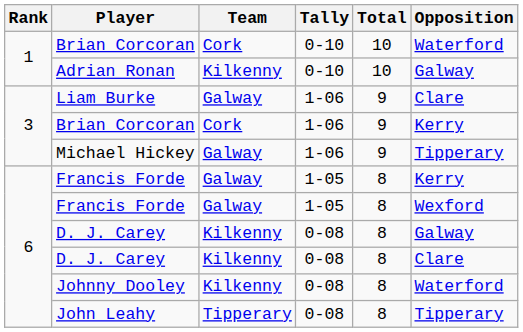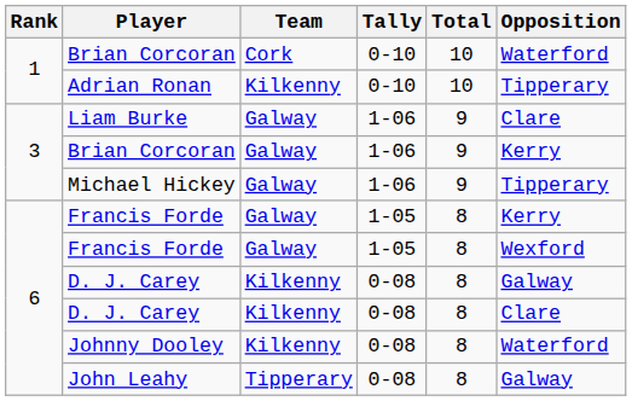 <table class="wikitable">
 <tr>
 <th>Rank</th>
 <th>Player</th>
 <th>Team</th>
 <th>Tally</th>
 <th>Total</th>
 <th>Opposition</th>
 </tr>
 <tr>
 <td rowspan=2 align=center>1</td>
 <td><a href='#'>Brian Corcoran</a></td>
 <td><a href='#'>Cork</a></td>
 <td align=center>0-10</td>
 <td align=center>10</td>
 <td><a href='#'>Waterford</a></td>
 </tr>
 <tr>
 <td><a href='#'>Adrian Ronan</a></td>
 <td><a href='#'>Kilkenny</a></td>
 <td align=center>0-10</td>
 <td align=center>10</td>
-<td><a href='#'>Galway</a></td>
+<td><a href='#'>Tipperary</a></td>
 </tr>
 <tr>
 <td rowspan=3 align=center>3</td>
 <td><a href='#'>Liam Burke</a></td>
 <td><a href='#'>Galway</a></td>
 <td align=center>1-06</td>
 <td align=center>9</td>
 <td><a href='#'>Clare</a></td>
 </tr>
 <tr>
 <td><a href='#'>Brian Corcoran</a></td>
-<td><a href='#'>Cork</a></td>
+<td><a href='#'>Galway</a></td>
 <td align=center>1-06</td>
 <td align=center>9</td>
 <td><a href='#'>Kerry</a></td>
 </tr>
 <tr>
 <td>Michael Hickey</td>
 <td><a href='#'>Galway</a></td>
 <td align=center>1-06</td>
 <td align=center>9</td>
 <td><a href='#'>Tipperary</a></td>
 </tr>
 <tr>
 <td rowspan=6 align=center>6</td>
 <td><a href='#'>Francis Forde</a></td>
 <td><a href='#'>Galway</a></td>
 <td align=center>1-05</td>
 <td align=center>8</td>
 <td><a href='#'>Kerry</a></td>
 </tr>
 <tr>
 <td><a href='#'>Francis Forde</a></td>
 <td><a href='#'>Galway</a></td>
 <td align=center>1-05</td>
 <td align=center>8</td>
 <td><a href='#'>Wexford</a></td>
 </tr>
 <tr>
 <td><a href='#'>D. J. Carey</a></td>
 <td><a href='#'>Kilkenny</a></td>
 <td align=center>0-08</td>
 <td align=center>8</td>
 <td><a href='#'>Galway</a></td>
 </tr>
 <tr>
 <td><a href='#'>D. J. Carey</a></td>
 <td><a href='#'>Kilkenny</a></td>
 <td align=center>0-08</td>
 <td align=center>8</td>
 <td><a href='#'>Clare</a></td>
 </tr>
 <tr>
 <td><a href='#'>Johnny Dooley</a></td>
 <td><a href='#'>Kilkenny</a></td>
 <td align=center>0-08</td>
 <td align=center>8</td>
 <td><a href='#'>Waterford</a></td>
 </tr>
 <tr>
 <td><a href='#'>John Leahy</a></td>
 <td><a href='#'>Tipperary</a></td>
 <td align=center>0-08</td>
 <td align=center>8</td>
-<td><a href='#'>Tipperary</a></td>
+<td><a href='#'>Galway</a></td>
 </tr>
 </table>
